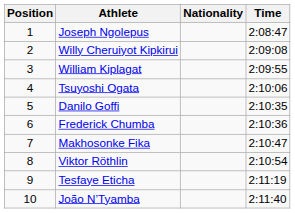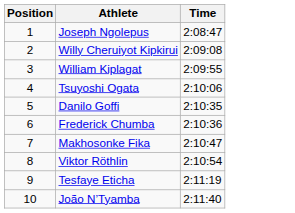 <table class="wikitable sortable">
 <tr>
 <th>Position</th>
 <th>Athlete</th>
-<th>Nationality</th>
 <th>Time</th>
 </tr>
 <tr>
 <td style="text-align:center">1</td>
 <td><a href='#'>Joseph Ngolepus</a></td>
-<td></td>
 <td>2:08:47</td>
 </tr>
 <tr>
 <td style="text-align:center">2</td>
 <td><a href='#'>Willy Cheruiyot Kipkirui</a></td>
-<td></td>
 <td>2:09:08</td>
 </tr>
 <tr>
 <td style="text-align:center">3</td>
 <td><a href='#'>William Kiplagat</a></td>
-<td></td>
 <td>2:09:55</td>
 </tr>
 <tr>
 <td style="text-align:center">4</td>
 <td><a href='#'>Tsuyoshi Ogata</a></td>
-<td></td>
 <td>2:10:06</td>
 </tr>
 <tr>
 <td style="text-align:center">5</td>
 <td><a href='#'>Danilo Goffi</a></td>
-<td></td>
 <td>2:10:35</td>
 </tr>
 <tr>
 <td style="text-align:center">6</td>
 <td><a href='#'>Frederick Chumba</a></td>
-<td></td>
 <td>2:10:36</td>
 </tr>
 <tr>
 <td style="text-align:center">7</td>
 <td><a href='#'>Makhosonke Fika</a></td>
-<td></td>
 <td>2:10:47</td>
 </tr>
 <tr>
 <td style="text-align:center">8</td>
 <td><a href='#'>Viktor Röthlin</a></td>
-<td></td>
 <td>2:10:54</td>
 </tr>
 <tr>
 <td style="text-align:center">9</td>
 <td><a href='#'>Tesfaye Eticha</a></td>
-<td></td>
 <td>2:11:19</td>
 </tr>
 <tr>
 <td style="text-align:center">10</td>
 <td><a href='#'>João N’Tyamba</a></td>
-<td></td>
 <td>2:11:40</td>
 </tr>
 </table>
